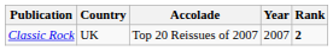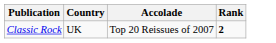 <table class="wikitable">
 <tr>
 <th>Publication</th>
 <th>Country</th>
 <th>Accolade</th>
-<th>Year</th>
 <th>Rank</th>
 </tr>
 <tr>
 <td><em><a href='#'>Classic Rock</a></em></td>
 <td>UK</td>
 <td>Top 20 Reissues of 2007</td>
-<td>2007</td>
 <td><strong>2</strong></td>
 </tr>
 </table>
